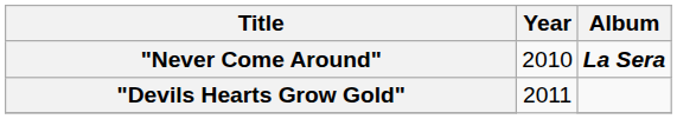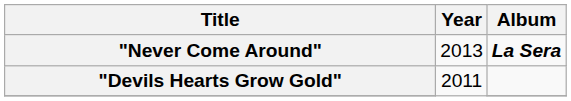 <table class="wikitable plainrowheaders" style="text-align:center;">
 <tr>
 <th scope="col" style="width:22em;">Title</th>
 <th scope="col">Year</th>
 <th scope="col">Album</th>
 </tr>
 <tr>
 <th scope="row">"Never Come Around"</th>
-<td rowspan=1>2010</td>
+<td rowspan=1>2013</td>
 <td rowspan=1><strong><em>La Sera</em></strong></td>
 </tr>
 <tr>
 <th scope="row">"Devils Hearts Grow Gold"</th>
 <td rowspan=2>2011</td>
 <td></td>
 </tr>
 <tr>
 </tr>
 </table>
